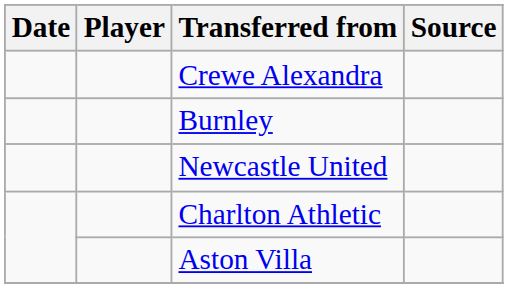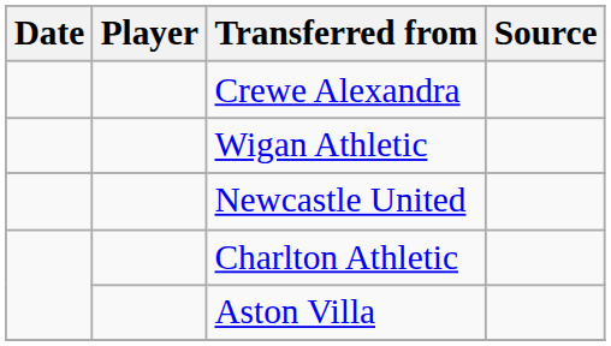 <table class="wikitable plainrowheaders sortable">
 <tr>
 <th scope=col>Date</th>
 <th scope=col>Player</th>
 <th>Transferred from</th>
 <th scope=col>Source</th>
 </tr>
 <tr>
 <td></td>
 <td> </td>
 <td> <a href='#'>Crewe Alexandra</a></td>
 <td></td>
 </tr>
 <tr>
 <td></td>
 <td> </td>
-<td> <a href='#'>Burnley</a></td>
+<td> <a href='#'>Wigan Athletic</a></td>
 <td></td>
 </tr>
 <tr>
 <td></td>
 <td> </td>
 <td> <a href='#'>Newcastle United</a></td>
 <td></td>
 </tr>
 <tr>
 <td rowspan=2></td>
 <td> </td>
 <td> <a href='#'>Charlton Athletic</a></td>
 <td></td>
 </tr>
 <tr>
 <td> </td>
 <td> <a href='#'>Aston Villa</a></td>
 <td></td>
 </tr>
 <tr>
 </tr>
 </table>
